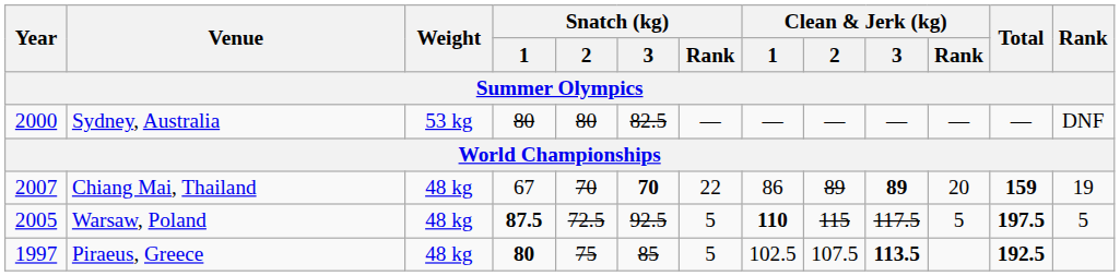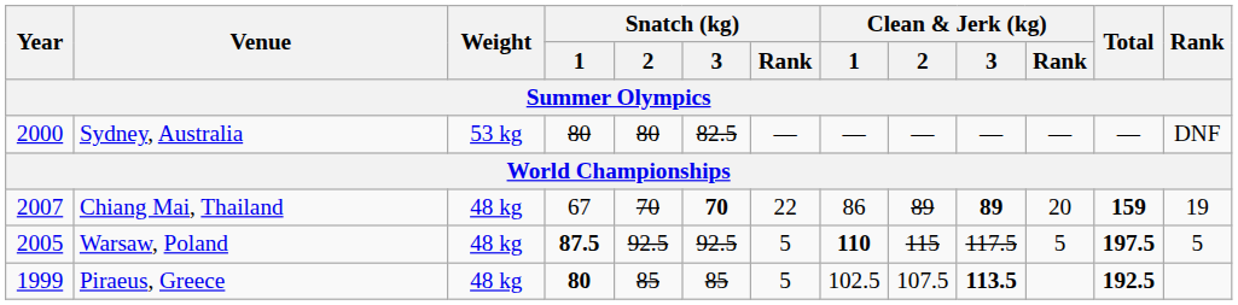 <table class = "wikitable" style="text-align:center;">
 <tr>
 <th rowspan=2 width=40>Year</th>
 <th rowspan=2 width=250>Venue</th>
 <th rowspan=2 width=60>Weight</th>
 <th colspan=4>Snatch (kg)</th>
 <th colspan=4>Clean & Jerk (kg)</th>
 <th rowspan=2 width=40>Total</th>
 <th rowspan=2 width=40>Rank</th>
 </tr>
 <tr>
 <th width=40>1</th>
 <th width=40>2</th>
 <th width=40>3</th>
 <th width=40>Rank</th>
 <th width=40>1</th>
 <th width=40>2</th>
 <th width=40>3</th>
 <th width=40>Rank</th>
 </tr>
 <tr>
 <th colspan=13><a href='#'>Summer Olympics</a></th>
 </tr>
 <tr>
 <td><a href='#'>2000</a></td>
 <td align=left> <a href='#'>Sydney</a>, <a href='#'>Australia</a></td>
 <td><a href='#'>53 kg</a></td>
 <td><s> 80</s></td>
 <td><s> 80 </s></td>
 <td><s> 82.5 </s></td>
 <td>—</td>
 <td>—</td>
 <td>—</td>
 <td>—</td>
 <td>—</td>
 <td>—</td>
 <td>DNF</td>
 </tr>
 <tr>
 <th colspan=13><a href='#'>World Championships</a></th>
 </tr>
 <tr>
 <td><a href='#'>2007</a></td>
 <td align=left> <a href='#'>Chiang Mai</a>, <a href='#'>Thailand</a></td>
 <td><a href='#'>48 kg</a></td>
 <td>67</td>
 <td><s> 70</s></td>
 <td><strong>70</strong></td>
 <td>22</td>
 <td>86</td>
 <td><s> 89</s></td>
 <td><strong>89</strong></td>
 <td>20</td>
 <td><strong>159</strong></td>
 <td>19</td>
 </tr>
 <tr>
 <td><a href='#'>2005</a></td>
 <td align=left> <a href='#'>Warsaw</a>, <a href='#'>Poland</a></td>
 <td><a href='#'>48 kg</a></td>
 <td><strong>87.5</strong></td>
-<td><s>72.5</s></td>
+<td><s>92.5</s></td>
 <td><s>92.5</s></td>
 <td>5</td>
 <td><strong>110</strong></td>
 <td><s>115</s></td>
 <td><s>117.5</s></td>
 <td>5</td>
 <td><strong>197.5</strong></td>
 <td>5</td>
 </tr>
 <tr>
-<td><a href='#'>1997</a></td>
+<td><a href='#'>1999</a></td>
 <td align=left> <a href='#'>Piraeus</a>, <a href='#'>Greece</a></td>
 <td><a href='#'>48 kg</a></td>
 <td><strong>80</strong></td>
-<td><s>75</s></td>
+<td><s>85</s></td>
 <td><s>85</s></td>
 <td>5</td>
 <td>102.5</td>
 <td>107.5</td>
 <td><strong>113.5</strong></td>
 <td></td>
 <td><strong>192.5</strong></td>
 <td></td>
 </tr>
 </table>
